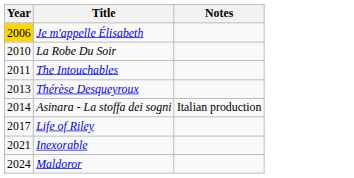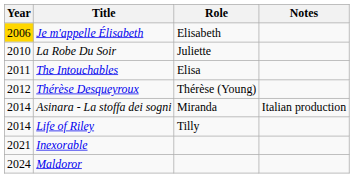 <table class="wikitable sortable">
 <tr>
 <th>Year</th>
 <th>Title</th>
+<th>Role</th>
 <th class="unsortable">Notes</th>
 </tr>
 <tr>
 <td style="background: gold;">2006</td>
 <td><em><a href='#'>Je m'appelle Élisabeth</a></em></td>
+<td>Elisabeth</td>
 <td></td>
 </tr>
 <tr>
 <td>2010</td>
 <td><em>La Robe Du Soir</em></td>
+<td>Juliette</td>
 <td></td>
 </tr>
 <tr>
 <td>2011</td>
 <td><em><a href='#'>The Intouchables</a></em></td>
+<td>Elisa</td>
 <td></td>
 </tr>
 <tr>
-<td>2013</td>
+<td>2012</td>
 <td><em><a href='#'>Thérèse Desqueyroux</a></em></td>
+<td>Thérèse (Young)</td>
 <td></td>
 </tr>
 <tr>
 <td>2014</td>
 <td><em>Asinara - La stoffa dei sogni</em></td>
+<td>Miranda</td>
 <td>Italian production</td>
 </tr>
 <tr>
-<td>2017</td>
+<td>2014</td>
 <td><em><a href='#'>Life of Riley</a></em></td>
+<td>Tilly</td>
 <td></td>
 </tr>
 <tr>
 <td>2021</td>
 <td><em><a href='#'>Inexorable</a></em></td>
 <td></td>
+<td></td>
 </tr>
 <tr>
 <td>2024</td>
 <td><em><a href='#'>Maldoror</a></em></td>
 <td></td>
+<td></td>
 </tr>
 </table>
